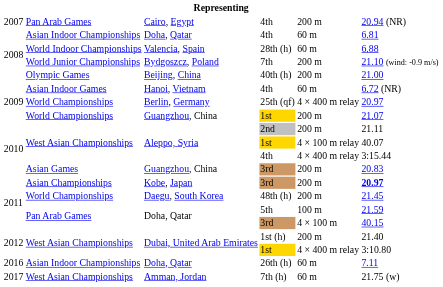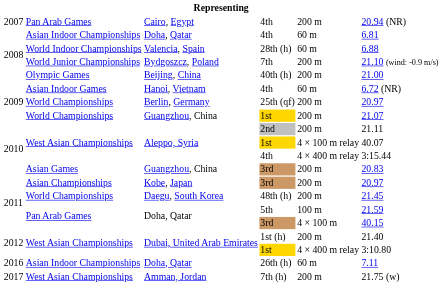 <table>
 <tr>
 <th colspan=6>Representing </th>
 </tr>
 <tr>
 <td>2007</td>
 <td><a href='#'>Pan Arab Games</a></td>
 <td><a href='#'>Cairo</a>, <a href='#'>Egypt</a></td>
 <td>4th</td>
 <td>200 m</td>
 <td><a href='#'>20.94</a> (NR)</td>
 </tr>
 <tr>
 <td rowspan=4>2008</td>
 <td><a href='#'>Asian Indoor Championships</a></td>
 <td><a href='#'>Doha</a>, <a href='#'>Qatar</a></td>
 <td>4th</td>
 <td>60 m</td>
 <td><a href='#'>6.81</a></td>
 </tr>
 <tr>
 <td><a href='#'>World Indoor Championships</a></td>
 <td><a href='#'>Valencia</a>, <a href='#'>Spain</a></td>
 <td>28th (h)</td>
 <td>60 m</td>
 <td><a href='#'>6.88</a></td>
 </tr>
 <tr>
 <td><a href='#'>World Junior Championships</a></td>
 <td><a href='#'>Bydgoszcz</a>, <a href='#'>Poland</a></td>
 <td>7th</td>
 <td>200 m</td>
 <td><a href='#'>21.10</a> <small>(wind: -0.9 m/s)</small></td>
 </tr>
 <tr>
 <td><a href='#'>Olympic Games</a></td>
 <td><a href='#'>Beijing</a>, <a href='#'>China</a></td>
 <td>40th (h)</td>
 <td>200 m</td>
 <td><a href='#'>21.00</a></td>
 </tr>
 <tr>
 <td rowspan=3>2009</td>
 <td><a href='#'>Asian Indoor Games</a></td>
 <td><a href='#'>Hanoi</a>, <a href='#'>Vietnam</a></td>
 <td>4th</td>
 <td>60 m</td>
 <td><a href='#'>6.72</a> (NR)</td>
 </tr>
 <tr>
 <td><a href='#'>World Championships</a></td>
 <td><a href='#'>Berlin</a>, <a href='#'>Germany</a></td>
 <td>25th (qf)</td>
-<td>4 × 400 m relay</td>
+<td>200 m</td>
 <td><a href='#'>20.97</a></td>
 </tr>
 <tr>
 <td><a href='#'>World Championships</a></td>
 <td><a href='#'>Guangzhou</a>, China</td>
 <td bgcolor=gold>1st</td>
 <td>200 m</td>
 <td><a href='#'>21.07</a></td>
 </tr>
 <tr>
 <td rowspan=4>2010</td>
 <td rowspan=3><a href='#'>West Asian Championships</a></td>
 <td rowspan=3><a href='#'>Aleppo, Syria</a></td>
 <td bgcolor=silver>2nd</td>
 <td>200 m</td>
 <td>21.11</td>
 </tr>
 <tr>
 <td bgcolor=gold>1st</td>
 <td>4 × 100 m relay</td>
 <td>40.07</td>
 </tr>
 <tr>
 <td>4th</td>
 <td>4 × 400 m relay</td>
 <td>3:15.44</td>
 </tr>
 <tr>
 <td><a href='#'>Asian Games</a></td>
 <td><a href='#'>Guangzhou</a>, China</td>
 <td bgcolor=cc9966>3rd</td>
 <td>200 m</td>
 <td><a href='#'>20.83</a></td>
 </tr>
 <tr>
 <td rowspan=4>2011</td>
 <td><a href='#'>Asian Championships</a></td>
 <td><a href='#'>Kobe</a>, <a href='#'>Japan</a></td>
 <td bgcolor=cc9966>3rd</td>
 <td>200 m</td>
-<td><strong><a href='#'>20.97</a></strong></td>
+<td><a href='#'>20.97</a></td>
 </tr>
 <tr>
 <td><a href='#'>World Championships</a></td>
 <td><a href='#'>Daegu</a>, <a href='#'>South Korea</a></td>
 <td>48th (h)</td>
 <td>200 m</td>
 <td><a href='#'>21.45</a></td>
 </tr>
 <tr>
 <td rowspan=2><a href='#'>Pan Arab Games</a></td>
 <td rowspan=2>Doha, Qatar</td>
 <td>5th</td>
 <td>100 m</td>
 <td><a href='#'>21.59</a></td>
 </tr>
 <tr>
 <td bgcolor=cc9966>3rd</td>
 <td>4 × 100 m</td>
 <td><a href='#'>40.15</a></td>
 </tr>
 <tr>
 <td rowspan=2>2012</td>
 <td rowspan=2><a href='#'>West Asian Championships</a></td>
 <td rowspan=2><a href='#'>Dubai, United Arab Emirates</a></td>
 <td>1st (h)</td>
 <td>200 m</td>
 <td>21.40</td>
 </tr>
 <tr>
 <td bgcolor=gold>1st</td>
 <td>4 × 400 m relay</td>
 <td>3:10.80</td>
 </tr>
 <tr>
 <td>2016</td>
 <td><a href='#'>Asian Indoor Championships</a></td>
 <td><a href='#'>Doha, Qatar</a></td>
 <td>26th (h)</td>
 <td>60 m</td>
 <td><a href='#'>7.11</a></td>
 </tr>
 <tr>
 <td>2017</td>
 <td><a href='#'>West Asian Championships</a></td>
 <td><a href='#'>Amman, Jordan</a></td>
 <td>7th (h)</td>
-<td>60 m</td>
+<td>200 m</td>
 <td>21.75 (w)</td>
 </tr>
 </table>
